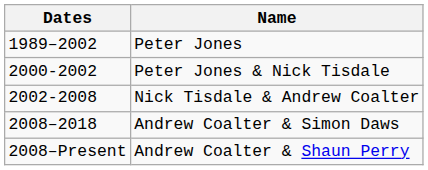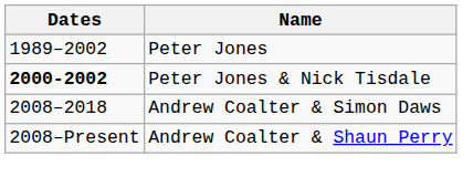 <table class="wikitable">
 <tr>
 <th>Dates</th>
 <th>Name</th>
 </tr>
 <tr>
 <td>1989–2002</td>
 <td> Peter Jones</td>
 </tr>
 <tr>
-<td>2000-2002</td>
+<td><strong>2000-2002</strong></td>
 <td> Peter Jones & Nick Tisdale</td>
-</tr>
-<tr>
-<td>2002-2008</td>
-<td>Nick Tisdale  &  Andrew Coalter</td>
 </tr>
 <tr>
 <td>2008–2018</td>
 <td> Andrew Coalter &  Simon Daws</td>
 </tr>
 <tr>
 <td>2008–Present</td>
 <td> Andrew Coalter &  <a href='#'>Shaun Perry</a></td>
 </tr>
 </table>
